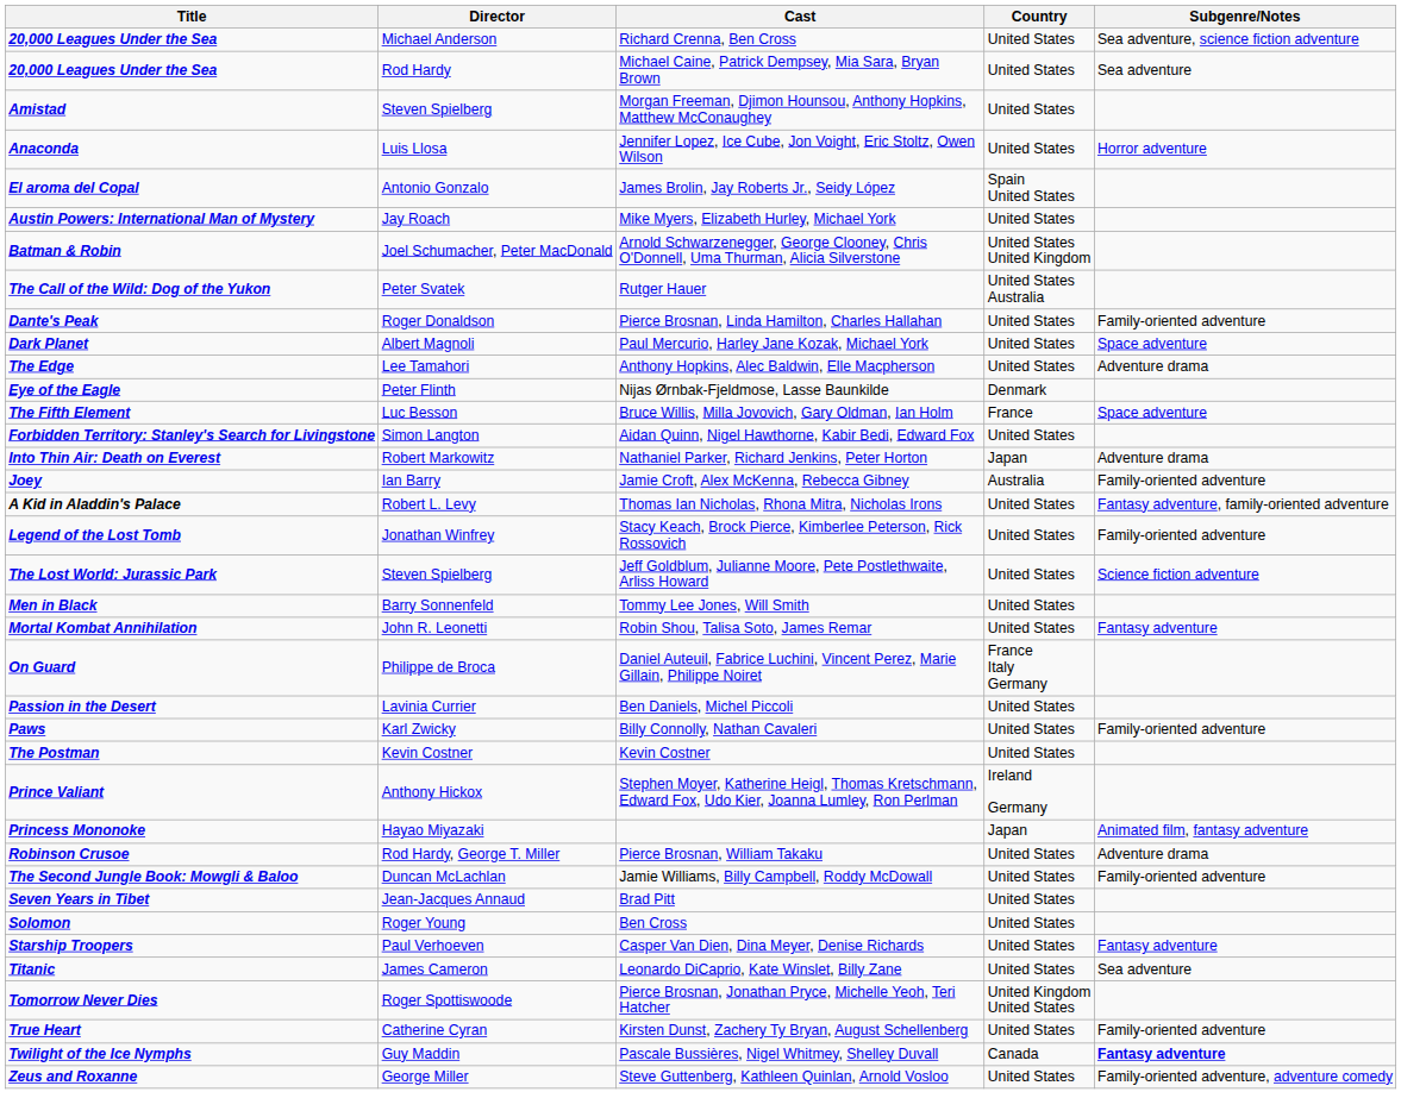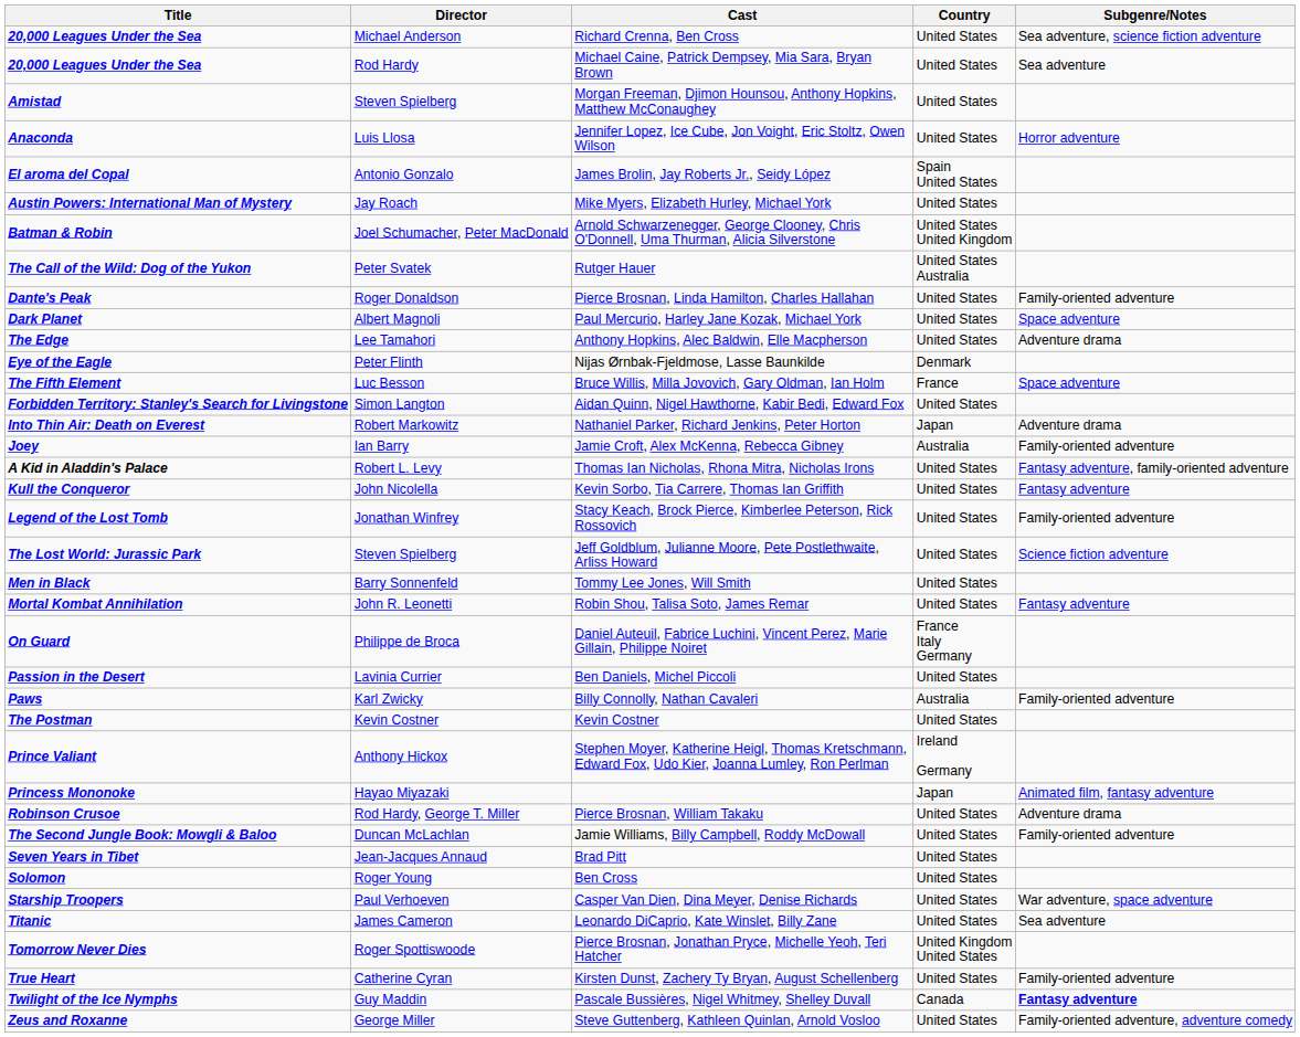 <table class="wikitable">
 <tr>
 <th>Title</th>
 <th>Director</th>
 <th style="width: 400px;">Cast</th>
 <th>Country</th>
 <th>Subgenre/Notes</th>
 </tr>
 <tr>
 <td><strong><em><a href='#'>20,000 Leagues Under the Sea</a></em></strong></td>
 <td><a href='#'>Michael Anderson</a></td>
 <td><a href='#'>Richard Crenna</a>, <a href='#'>Ben Cross</a></td>
 <td>United States</td>
 <td>Sea adventure, <a href='#'>science fiction adventure</a></td>
 </tr>
 <tr>
 <td><strong><em><a href='#'>20,000 Leagues Under the Sea</a></em></strong></td>
 <td><a href='#'>Rod Hardy</a></td>
 <td><a href='#'>Michael Caine</a>, <a href='#'>Patrick Dempsey</a>, <a href='#'>Mia Sara</a>, <a href='#'>Bryan Brown</a></td>
 <td>United States</td>
 <td>Sea adventure</td>
 </tr>
 <tr>
 <td><strong><em><a href='#'>Amistad</a></em></strong></td>
 <td><a href='#'>Steven Spielberg</a></td>
 <td><a href='#'>Morgan Freeman</a>, <a href='#'>Djimon Hounsou</a>, <a href='#'>Anthony Hopkins</a>, <a href='#'>Matthew McConaughey</a></td>
 <td>United States</td>
 <td></td>
 </tr>
 <tr>
 <td><strong><em><a href='#'>Anaconda</a></em></strong></td>
 <td><a href='#'>Luis Llosa</a></td>
 <td><a href='#'>Jennifer Lopez</a>, <a href='#'>Ice Cube</a>, <a href='#'>Jon Voight</a>, <a href='#'>Eric Stoltz</a>, <a href='#'>Owen Wilson</a></td>
 <td>United States</td>
 <td><a href='#'>Horror adventure</a></td>
 </tr>
 <tr>
 <td><strong><em><a href='#'>El aroma del Copal</a></em></strong></td>
 <td><a href='#'>Antonio Gonzalo</a></td>
 <td><a href='#'>James Brolin</a>, <a href='#'>Jay Roberts Jr.</a>, <a href='#'>Seidy López</a></td>
 <td>Spain<br>United States</td>
 <td></td>
 </tr>
 <tr>
 <td><strong><em><a href='#'>Austin Powers: International Man of Mystery</a></em></strong></td>
 <td><a href='#'>Jay Roach</a></td>
 <td><a href='#'>Mike Myers</a>, <a href='#'>Elizabeth Hurley</a>, <a href='#'>Michael York</a></td>
 <td>United States</td>
 <td></td>
 </tr>
 <tr>
 <td><strong><em><a href='#'>Batman & Robin</a></em></strong></td>
 <td><a href='#'>Joel Schumacher</a>, <a href='#'>Peter MacDonald</a></td>
 <td><a href='#'>Arnold Schwarzenegger</a>, <a href='#'>George Clooney</a>, <a href='#'>Chris O'Donnell</a>, <a href='#'>Uma Thurman</a>, <a href='#'>Alicia Silverstone</a></td>
 <td>United States<br>United Kingdom</td>
 <td></td>
 </tr>
 <tr>
 <td><strong><em><a href='#'>The Call of the Wild: Dog of the Yukon</a></em></strong></td>
 <td><a href='#'>Peter Svatek</a></td>
 <td><a href='#'>Rutger Hauer</a></td>
 <td>United States<br>Australia</td>
 <td></td>
 </tr>
 <tr>
 <td><strong><em><a href='#'>Dante's Peak</a></em></strong></td>
 <td><a href='#'>Roger Donaldson</a></td>
 <td><a href='#'>Pierce Brosnan</a>, <a href='#'>Linda Hamilton</a>, <a href='#'>Charles Hallahan</a></td>
 <td>United States</td>
 <td>Family-oriented adventure</td>
 </tr>
 <tr>
 <td><strong><em><a href='#'>Dark Planet</a></em></strong></td>
 <td><a href='#'>Albert Magnoli</a></td>
 <td><a href='#'>Paul Mercurio</a>, <a href='#'>Harley Jane Kozak</a>, <a href='#'>Michael York</a></td>
 <td>United States</td>
 <td><a href='#'>Space adventure</a></td>
 </tr>
 <tr>
 <td><strong><em><a href='#'>The Edge</a></em></strong></td>
 <td><a href='#'>Lee Tamahori</a></td>
 <td><a href='#'>Anthony Hopkins</a>, <a href='#'>Alec Baldwin</a>, <a href='#'>Elle Macpherson</a></td>
 <td>United States</td>
 <td>Adventure drama</td>
 </tr>
 <tr>
 <td><strong><em><a href='#'>Eye of the Eagle</a></em></strong></td>
 <td><a href='#'>Peter Flinth</a></td>
 <td>Nijas Ørnbak-Fjeldmose, Lasse Baunkilde</td>
 <td>Denmark</td>
 <td></td>
 </tr>
 <tr>
 <td><strong><em><a href='#'>The Fifth Element</a></em></strong></td>
 <td><a href='#'>Luc Besson</a></td>
 <td><a href='#'>Bruce Willis</a>, <a href='#'>Milla Jovovich</a>, <a href='#'>Gary Oldman</a>, <a href='#'>Ian Holm</a></td>
 <td>France</td>
 <td><a href='#'>Space adventure</a></td>
 </tr>
 <tr>
 <td><strong><em><a href='#'>Forbidden Territory: Stanley's Search for Livingstone</a></em></strong></td>
 <td><a href='#'>Simon Langton</a></td>
 <td><a href='#'>Aidan Quinn</a>, <a href='#'>Nigel Hawthorne</a>, <a href='#'>Kabir Bedi</a>, <a href='#'>Edward Fox</a></td>
 <td>United States</td>
 <td></td>
 </tr>
 <tr>
 <td><strong><em><a href='#'>Into Thin Air: Death on Everest</a></em></strong></td>
 <td><a href='#'>Robert Markowitz</a></td>
 <td><a href='#'>Nathaniel Parker</a>, <a href='#'>Richard Jenkins</a>, <a href='#'>Peter Horton</a></td>
 <td>Japan</td>
 <td>Adventure drama</td>
 </tr>
 <tr>
 <td><strong><em><a href='#'>Joey</a></em></strong></td>
 <td><a href='#'>Ian Barry</a></td>
 <td><a href='#'>Jamie Croft</a>, <a href='#'>Alex McKenna</a>, <a href='#'>Rebecca Gibney</a></td>
 <td>Australia</td>
 <td>Family-oriented adventure</td>
 </tr>
 <tr>
 <td><strong><em>A Kid in Aladdin's Palace</em></strong></td>
 <td><a href='#'>Robert L. Levy</a></td>
 <td><a href='#'>Thomas Ian Nicholas</a>, <a href='#'>Rhona Mitra</a>, <a href='#'>Nicholas Irons</a></td>
 <td>United States</td>
 <td><a href='#'>Fantasy adventure</a>, family-oriented adventure</td>
 </tr>
 <tr>
+<td><strong><em><a href='#'>Kull the Conqueror</a></em></strong></td>
+<td><a href='#'>John Nicolella</a></td>
+<td><a href='#'>Kevin Sorbo</a>, <a href='#'>Tia Carrere</a>, <a href='#'>Thomas Ian Griffith</a></td>
+<td>United States</td>
+<td><a href='#'>Fantasy adventure</a></td>
+</tr>
+<tr>
 <td><strong><em><a href='#'>Legend of the Lost Tomb</a></em></strong></td>
 <td><a href='#'>Jonathan Winfrey</a></td>
 <td><a href='#'>Stacy Keach</a>, <a href='#'>Brock Pierce</a>, <a href='#'>Kimberlee Peterson</a>, <a href='#'>Rick Rossovich</a></td>
 <td>United States</td>
 <td>Family-oriented adventure</td>
 </tr>
 <tr>
 <td><strong><em><a href='#'>The Lost World: Jurassic Park</a></em></strong></td>
 <td><a href='#'>Steven Spielberg</a></td>
 <td><a href='#'>Jeff Goldblum</a>, <a href='#'>Julianne Moore</a>, <a href='#'>Pete Postlethwaite</a>, <a href='#'>Arliss Howard</a></td>
 <td>United States</td>
 <td><a href='#'>Science fiction adventure</a></td>
 </tr>
 <tr>
 <td><strong><em><a href='#'>Men in Black</a></em></strong></td>
 <td><a href='#'>Barry Sonnenfeld</a></td>
 <td><a href='#'>Tommy Lee Jones</a>, <a href='#'>Will Smith</a></td>
 <td>United States</td>
 <td></td>
 </tr>
 <tr>
 <td><strong><em><a href='#'>Mortal Kombat Annihilation</a></em></strong></td>
 <td><a href='#'>John R. Leonetti</a></td>
 <td><a href='#'>Robin Shou</a>, <a href='#'>Talisa Soto</a>, <a href='#'>James Remar</a></td>
 <td>United States</td>
 <td><a href='#'>Fantasy adventure</a></td>
 </tr>
 <tr>
 <td><strong><em><a href='#'>On Guard</a></em></strong></td>
 <td><a href='#'>Philippe de Broca</a></td>
 <td><a href='#'>Daniel Auteuil</a>, <a href='#'>Fabrice Luchini</a>, <a href='#'>Vincent Perez</a>, <a href='#'>Marie Gillain</a>, <a href='#'>Philippe Noiret</a></td>
 <td>France<br>Italy<br>Germany</td>
 <td></td>
 </tr>
 <tr>
 <td><strong><em><a href='#'>Passion in the Desert</a></em></strong></td>
 <td><a href='#'>Lavinia Currier</a></td>
 <td><a href='#'>Ben Daniels</a>, <a href='#'>Michel Piccoli</a></td>
 <td>United States</td>
 <td></td>
 </tr>
 <tr>
 <td><strong><em><a href='#'>Paws</a></em></strong></td>
 <td><a href='#'>Karl Zwicky</a></td>
 <td><a href='#'>Billy Connolly</a>, <a href='#'>Nathan Cavaleri</a></td>
-<td>United States</td>
+<td>Australia</td>
 <td>Family-oriented adventure</td>
 </tr>
 <tr>
 <td><strong><em><a href='#'>The Postman</a></em></strong></td>
 <td><a href='#'>Kevin Costner</a></td>
 <td><a href='#'>Kevin Costner</a></td>
 <td>United States</td>
 <td></td>
 </tr>
 <tr>
 <td><strong><em><a href='#'>Prince Valiant</a></em></strong></td>
 <td><a href='#'>Anthony Hickox</a></td>
 <td><a href='#'>Stephen Moyer</a>, <a href='#'>Katherine Heigl</a>, <a href='#'>Thomas Kretschmann</a>, <a href='#'>Edward Fox</a>, <a href='#'>Udo Kier</a>, <a href='#'>Joanna Lumley</a>, <a href='#'>Ron Perlman</a></td>
 <td>Ireland<br><br>Germany</td>
 <td></td>
 </tr>
 <tr>
 <td><strong><em><a href='#'>Princess Mononoke</a></em></strong></td>
 <td><a href='#'>Hayao Miyazaki</a></td>
 <td></td>
 <td>Japan</td>
 <td><a href='#'>Animated film</a>, <a href='#'>fantasy adventure</a></td>
 </tr>
 <tr>
 <td><strong><em><a href='#'>Robinson Crusoe</a></em></strong></td>
 <td><a href='#'>Rod Hardy</a>, <a href='#'>George T. Miller</a></td>
 <td><a href='#'>Pierce Brosnan</a>, <a href='#'>William Takaku</a></td>
 <td>United States</td>
 <td>Adventure drama</td>
 </tr>
 <tr>
 <td><strong><em><a href='#'>The Second Jungle Book: Mowgli & Baloo</a></em></strong></td>
 <td><a href='#'>Duncan McLachlan</a></td>
 <td>Jamie Williams, <a href='#'>Billy Campbell</a>, <a href='#'>Roddy McDowall</a></td>
 <td>United States</td>
 <td>Family-oriented adventure</td>
 </tr>
 <tr>
 <td><strong><em><a href='#'>Seven Years in Tibet</a></em></strong></td>
 <td><a href='#'>Jean-Jacques Annaud</a></td>
 <td><a href='#'>Brad Pitt</a></td>
 <td>United States</td>
 <td></td>
 </tr>
 <tr>
 <td><strong><em><a href='#'>Solomon</a></em></strong></td>
 <td><a href='#'>Roger Young</a></td>
 <td><a href='#'>Ben Cross</a></td>
 <td>United States</td>
 <td></td>
 </tr>
 <tr>
 <td><strong><em><a href='#'>Starship Troopers</a></em></strong></td>
 <td><a href='#'>Paul Verhoeven</a></td>
 <td><a href='#'>Casper Van Dien</a>, <a href='#'>Dina Meyer</a>, <a href='#'>Denise Richards</a></td>
 <td>United States</td>
-<td><a href='#'>Fantasy adventure</a></td>
+<td>War adventure, <a href='#'>space adventure</a></td>
 </tr>
 <tr>
 <td><strong><em><a href='#'>Titanic</a></em></strong></td>
 <td><a href='#'>James Cameron</a></td>
 <td><a href='#'>Leonardo DiCaprio</a>, <a href='#'>Kate Winslet</a>, <a href='#'>Billy Zane</a></td>
 <td>United States</td>
 <td>Sea adventure</td>
 </tr>
 <tr>
 <td><strong><em><a href='#'>Tomorrow Never Dies</a></em></strong></td>
 <td><a href='#'>Roger Spottiswoode</a></td>
 <td><a href='#'>Pierce Brosnan</a>, <a href='#'>Jonathan Pryce</a>, <a href='#'>Michelle Yeoh</a>, <a href='#'>Teri Hatcher</a></td>
 <td>United Kingdom<br>United States</td>
 <td></td>
 </tr>
 <tr>
 <td><strong><em><a href='#'>True Heart</a></em></strong></td>
 <td><a href='#'>Catherine Cyran</a></td>
 <td><a href='#'>Kirsten Dunst</a>, <a href='#'>Zachery Ty Bryan</a>, <a href='#'>August Schellenberg</a></td>
 <td>United States</td>
 <td>Family-oriented adventure</td>
 </tr>
 <tr>
 <td><strong><em><a href='#'>Twilight of the Ice Nymphs</a></em></strong></td>
 <td><a href='#'>Guy Maddin</a></td>
 <td><a href='#'>Pascale Bussières</a>, <a href='#'>Nigel Whitmey</a>, <a href='#'>Shelley Duvall</a></td>
 <td>Canada</td>
 <td><strong><a href='#'>Fantasy adventure</a></strong></td>
 </tr>
 <tr>
 <td><strong><em><a href='#'>Zeus and Roxanne</a></em></strong></td>
 <td><a href='#'>George Miller</a></td>
 <td><a href='#'>Steve Guttenberg</a>, <a href='#'>Kathleen Quinlan</a>, <a href='#'>Arnold Vosloo</a></td>
 <td>United States</td>
 <td>Family-oriented adventure, <a href='#'>adventure comedy</a></td>
 </tr>
 </table>
